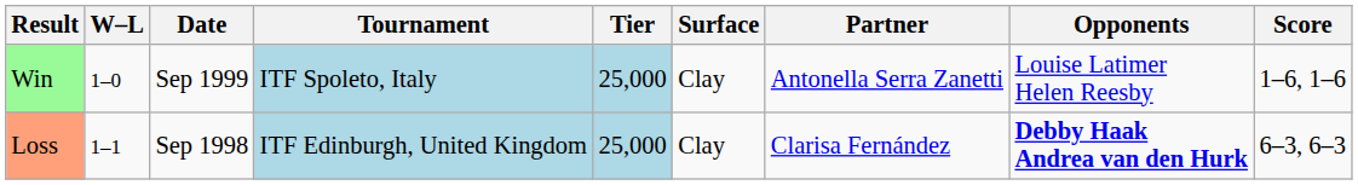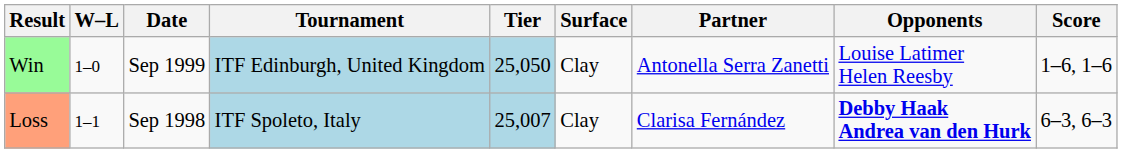 <table class="sortable wikitable">
 <tr>
 <th>Result</th>
 <th class=unsortable>W–L</th>
 <th>Date</th>
 <th>Tournament</th>
 <th>Tier</th>
 <th>Surface</th>
 <th>Partner</th>
 <th>Opponents</th>
 <th class=unsortable>Score</th>
 </tr>
 <tr>
 <td style="background:#98fb98;">Win</td>
 <td><small>1–0</small></td>
 <td>Sep 1999</td>
-<td style="background:lightblue;">ITF Spoleto, Italy</td>
-<td style="background:lightblue;">25,000</td>
+<td style="background:lightblue;">ITF Edinburgh, United Kingdom</td>
+<td style="background:lightblue;">25,050</td>
 <td>Clay</td>
 <td> <a href='#'>Antonella Serra Zanetti</a></td>
 <td> <a href='#'>Louise Latimer</a> <br>  <a href='#'>Helen Reesby</a></td>
 <td>1–6, 1–6</td>
 </tr>
 <tr>
 <td bgcolor="FFA07A">Loss</td>
 <td><small>1–1</small></td>
 <td>Sep 1998</td>
-<td style="background:lightblue;">ITF Edinburgh, United Kingdom</td>
-<td style="background:lightblue;">25,000</td>
+<td style="background:lightblue;">ITF Spoleto, Italy</td>
+<td style="background:lightblue;">25,007</td>
 <td>Clay</td>
 <td> <a href='#'>Clarisa Fernández</a></td>
 <td><strong> <a href='#'>Debby Haak</a> <br>  <a href='#'>Andrea van den Hurk</a></strong></td>
 <td>6–3, 6–3</td>
 </tr>
 </table>
